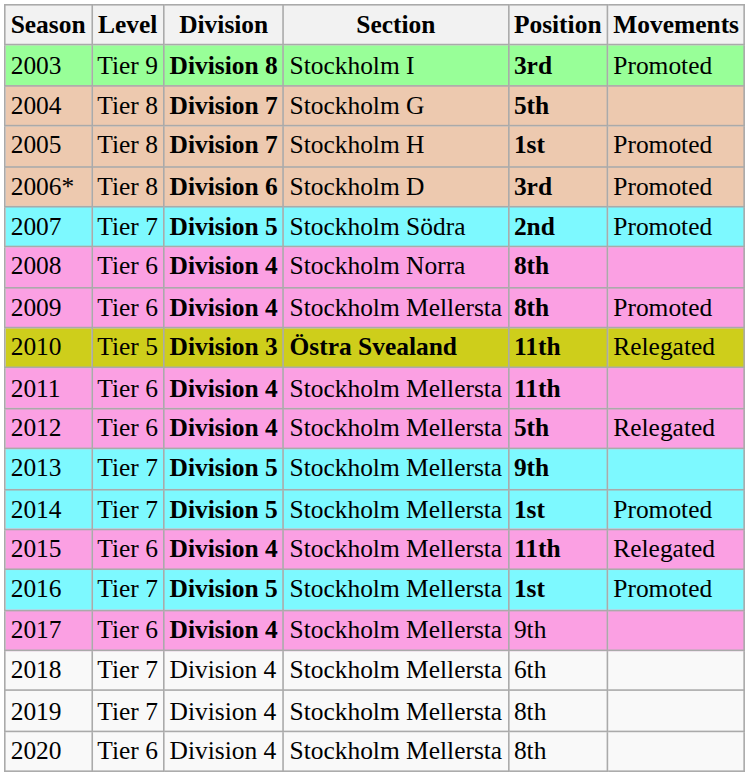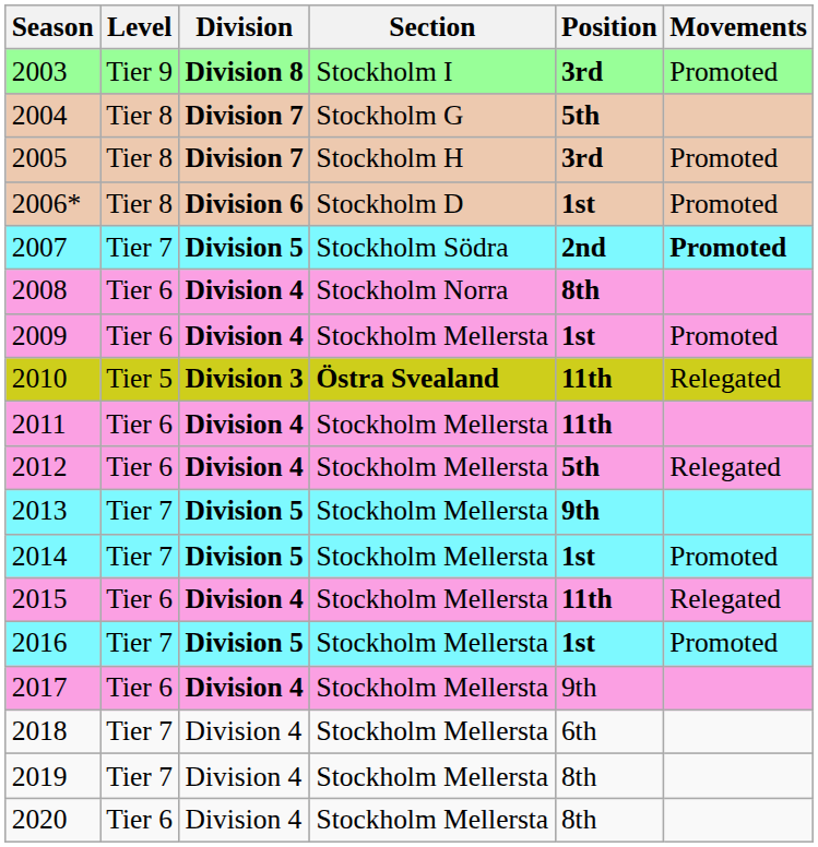 <table class="wikitable">
 <tr style="background:#f0f6fa;">
 <th>Season</th>
 <th>Level</th>
 <th>Division</th>
 <th>Section</th>
 <th>Position</th>
 <th>Movements</th>
 </tr>
 <tr>
 <td style="background:#98FF98;">2003</td>
 <td style="background:#98FF98;">Tier 9</td>
 <td style="background:#98FF98;"><strong>Division 8</strong></td>
 <td style="background:#98FF98;">Stockholm I</td>
 <td style="background:#98FF98;"><strong>3rd</strong></td>
 <td style="background:#98FF98;">Promoted</td>
 </tr>
 <tr>
 <td style="background:#EDC9AF;">2004</td>
 <td style="background:#EDC9AF;">Tier 8</td>
 <td style="background:#EDC9AF;"><strong>Division 7</strong></td>
 <td style="background:#EDC9AF;">Stockholm G</td>
 <td style="background:#EDC9AF;"><strong>5th</strong></td>
 <td style="background:#EDC9AF;"></td>
 </tr>
 <tr>
 <td style="background:#EDC9AF;">2005</td>
 <td style="background:#EDC9AF;">Tier 8</td>
 <td style="background:#EDC9AF;"><strong>Division 7</strong></td>
 <td style="background:#EDC9AF;">Stockholm H</td>
-<td style="background:#EDC9AF;"><strong>1st</strong></td>
+<td style="background:#EDC9AF;"><strong>3rd</strong></td>
 <td style="background:#EDC9AF;">Promoted</td>
 </tr>
 <tr>
 <td style="background:#EDC9AF;">2006*</td>
 <td style="background:#EDC9AF;">Tier 8</td>
 <td style="background:#EDC9AF;"><strong>Division 6</strong></td>
 <td style="background:#EDC9AF;">Stockholm D</td>
-<td style="background:#EDC9AF;"><strong>3rd</strong></td>
+<td style="background:#EDC9AF;"><strong>1st</strong></td>
 <td style="background:#EDC9AF;">Promoted</td>
 </tr>
 <tr>
 <td style="background:#7DF9FF;">2007</td>
 <td style="background:#7DF9FF;">Tier 7</td>
 <td style="background:#7DF9FF;"><strong>Division 5</strong></td>
 <td style="background:#7DF9FF;">Stockholm Södra</td>
 <td style="background:#7DF9FF;"><strong>2nd</strong></td>
-<td style="background:#7DF9FF;">Promoted</td>
+<td style="background:#7DF9FF;"><strong>Promoted</strong></td>
 </tr>
 <tr>
 <td style="background:#FBA0E3;">2008</td>
 <td style="background:#FBA0E3;">Tier 6</td>
 <td style="background:#FBA0E3;"><strong>Division 4</strong></td>
 <td style="background:#FBA0E3;">Stockholm Norra</td>
 <td style="background:#FBA0E3;"><strong>8th</strong></td>
 <td style="background:#FBA0E3;"></td>
 </tr>
 <tr>
 <td style="background:#FBA0E3;">2009</td>
 <td style="background:#FBA0E3;">Tier 6</td>
 <td style="background:#FBA0E3;"><strong>Division 4</strong></td>
 <td style="background:#FBA0E3;">Stockholm Mellersta</td>
-<td style="background:#FBA0E3;"><strong>8th</strong></td>
+<td style="background:#FBA0E3;"><strong>1st</strong></td>
 <td style="background:#FBA0E3;">Promoted</td>
 </tr>
 <tr>
 <td style="background:#CECE1B;">2010</td>
 <td style="background:#CECE1B;">Tier 5</td>
 <td style="background:#CECE1B;"><strong>Division 3</strong></td>
 <td style="background:#CECE1B;"><strong>Östra Svealand</strong></td>
 <td style="background:#CECE1B;"><strong>11th</strong></td>
 <td style="background:#CECE1B;">Relegated</td>
 </tr>
 <tr>
 <td style="background:#FBA0E3;">2011</td>
 <td style="background:#FBA0E3;">Tier 6</td>
 <td style="background:#FBA0E3;"><strong>Division 4</strong></td>
 <td style="background:#FBA0E3;">Stockholm Mellersta</td>
 <td style="background:#FBA0E3;"><strong>11th</strong></td>
 <td style="background:#FBA0E3;"></td>
 </tr>
 <tr>
 <td style="background:#FBA0E3;">2012</td>
 <td style="background:#FBA0E3;">Tier 6</td>
 <td style="background:#FBA0E3;"><strong>Division 4</strong></td>
 <td style="background:#FBA0E3;">Stockholm Mellersta</td>
 <td style="background:#FBA0E3;"><strong>5th</strong></td>
 <td style="background:#FBA0E3;">Relegated</td>
 </tr>
 <tr>
 <td style="background:#7DF9FF;">2013</td>
 <td style="background:#7DF9FF;">Tier 7</td>
 <td style="background:#7DF9FF;"><strong>Division 5</strong></td>
 <td style="background:#7DF9FF;">Stockholm Mellersta</td>
 <td style="background:#7DF9FF;"><strong>9th</strong></td>
 <td style="background:#7DF9FF;"><br></td>
 </tr>
 <tr style="background:#7DF9FF;">
 <td>2014</td>
 <td>Tier 7</td>
 <td><strong>Division 5</strong></td>
 <td>Stockholm Mellersta</td>
 <td><strong>1st</strong></td>
 <td>Promoted<br></td>
 </tr>
 <tr style="background:#FBA0E3;">
 <td>2015</td>
 <td>Tier 6</td>
 <td><strong>Division 4</strong></td>
 <td>Stockholm Mellersta</td>
 <td><strong>11th</strong></td>
 <td>Relegated<br></td>
 </tr>
 <tr style="background:#7DF9FF;">
 <td>2016</td>
 <td>Tier 7</td>
 <td><strong>Division 5</strong></td>
 <td>Stockholm Mellersta</td>
 <td><strong>1st</strong></td>
 <td>Promoted<br></td>
 </tr>
 <tr style="background:#FBA0E3;">
 <td>2017</td>
 <td>Tier 6</td>
 <td><strong>Division 4</strong></td>
 <td>Stockholm Mellersta</td>
 <td>9th</td>
 <td></td>
 </tr>
 <tr>
 <td>2018</td>
 <td>Tier 7</td>
 <td>Division 4</td>
 <td>Stockholm Mellersta</td>
 <td>6th</td>
 <td></td>
 </tr>
 <tr>
 <td>2019</td>
 <td>Tier 7</td>
 <td>Division 4</td>
 <td>Stockholm Mellersta</td>
 <td>8th</td>
 <td></td>
 </tr>
 <tr>
 <td>2020</td>
 <td>Tier 6</td>
 <td>Division 4</td>
 <td>Stockholm Mellersta</td>
 <td>8th</td>
 <td></td>
 </tr>
 </table>
